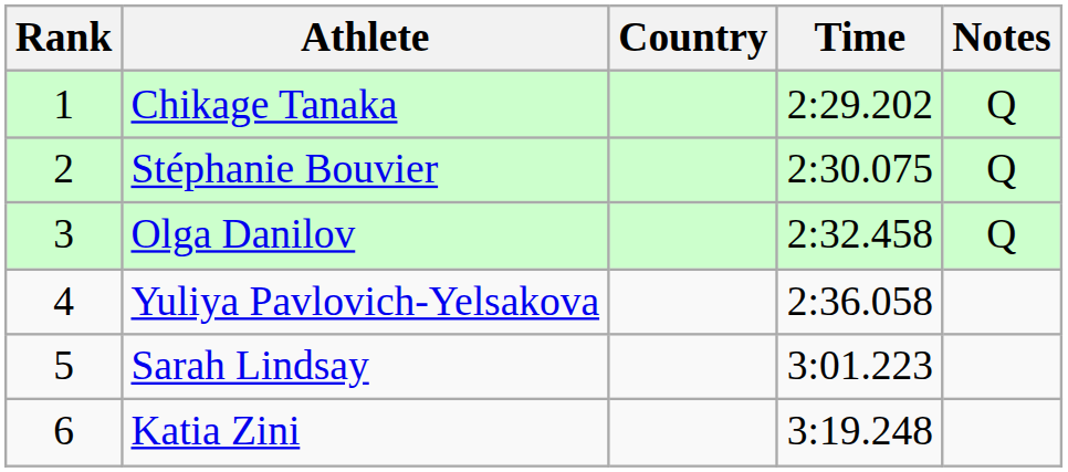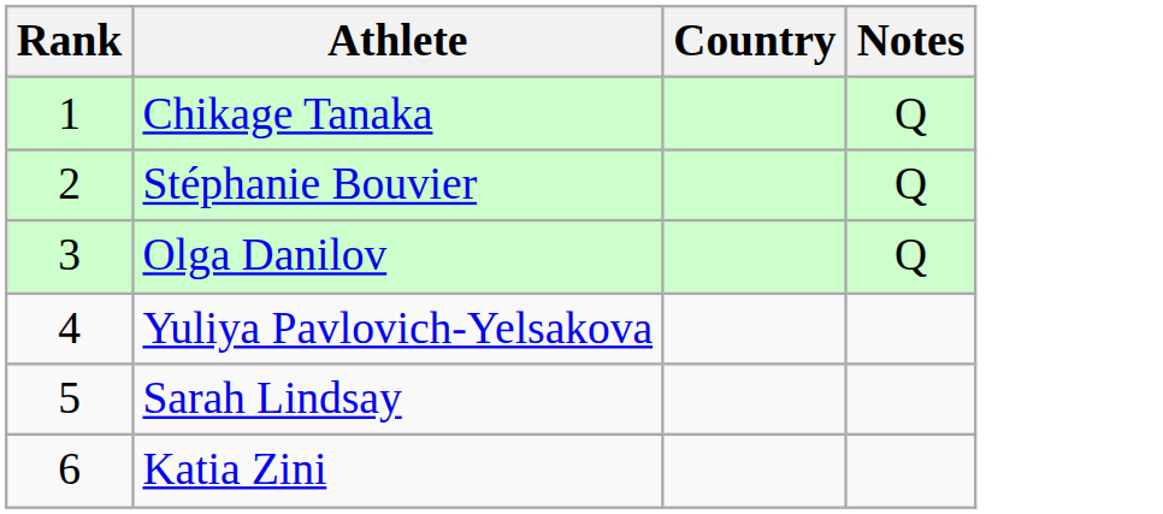 <table class="wikitable sortable" style="text-align:center">
 <tr>
 <th>Rank</th>
 <th>Athlete</th>
 <th>Country</th>
-<th>Time</th>
 <th>Notes</th>
 </tr>
 <tr bgcolor=ccffcc>
 <td>1</td>
 <td align=left><a href='#'>Chikage Tanaka</a></td>
 <td align=left></td>
-<td>2:29.202</td>
 <td>Q</td>
 </tr>
 <tr bgcolor=ccffcc>
 <td>2</td>
 <td align=left><a href='#'>Stéphanie Bouvier</a></td>
 <td align=left></td>
-<td>2:30.075</td>
 <td>Q</td>
 </tr>
 <tr bgcolor=ccffcc>
 <td>3</td>
 <td align=left><a href='#'>Olga Danilov</a></td>
 <td align=left></td>
-<td>2:32.458</td>
 <td>Q</td>
 </tr>
 <tr>
 <td>4</td>
 <td align=left><a href='#'>Yuliya Pavlovich-Yelsakova</a></td>
 <td align=left></td>
-<td>2:36.058</td>
 <td></td>
 </tr>
 <tr>
 <td>5</td>
 <td align=left><a href='#'>Sarah Lindsay</a></td>
 <td align=left></td>
-<td>3:01.223</td>
 <td></td>
 </tr>
 <tr>
 <td>6</td>
 <td align=left><a href='#'>Katia Zini</a></td>
 <td align=left></td>
-<td>3:19.248</td>
 <td></td>
 </tr>
 </table>
